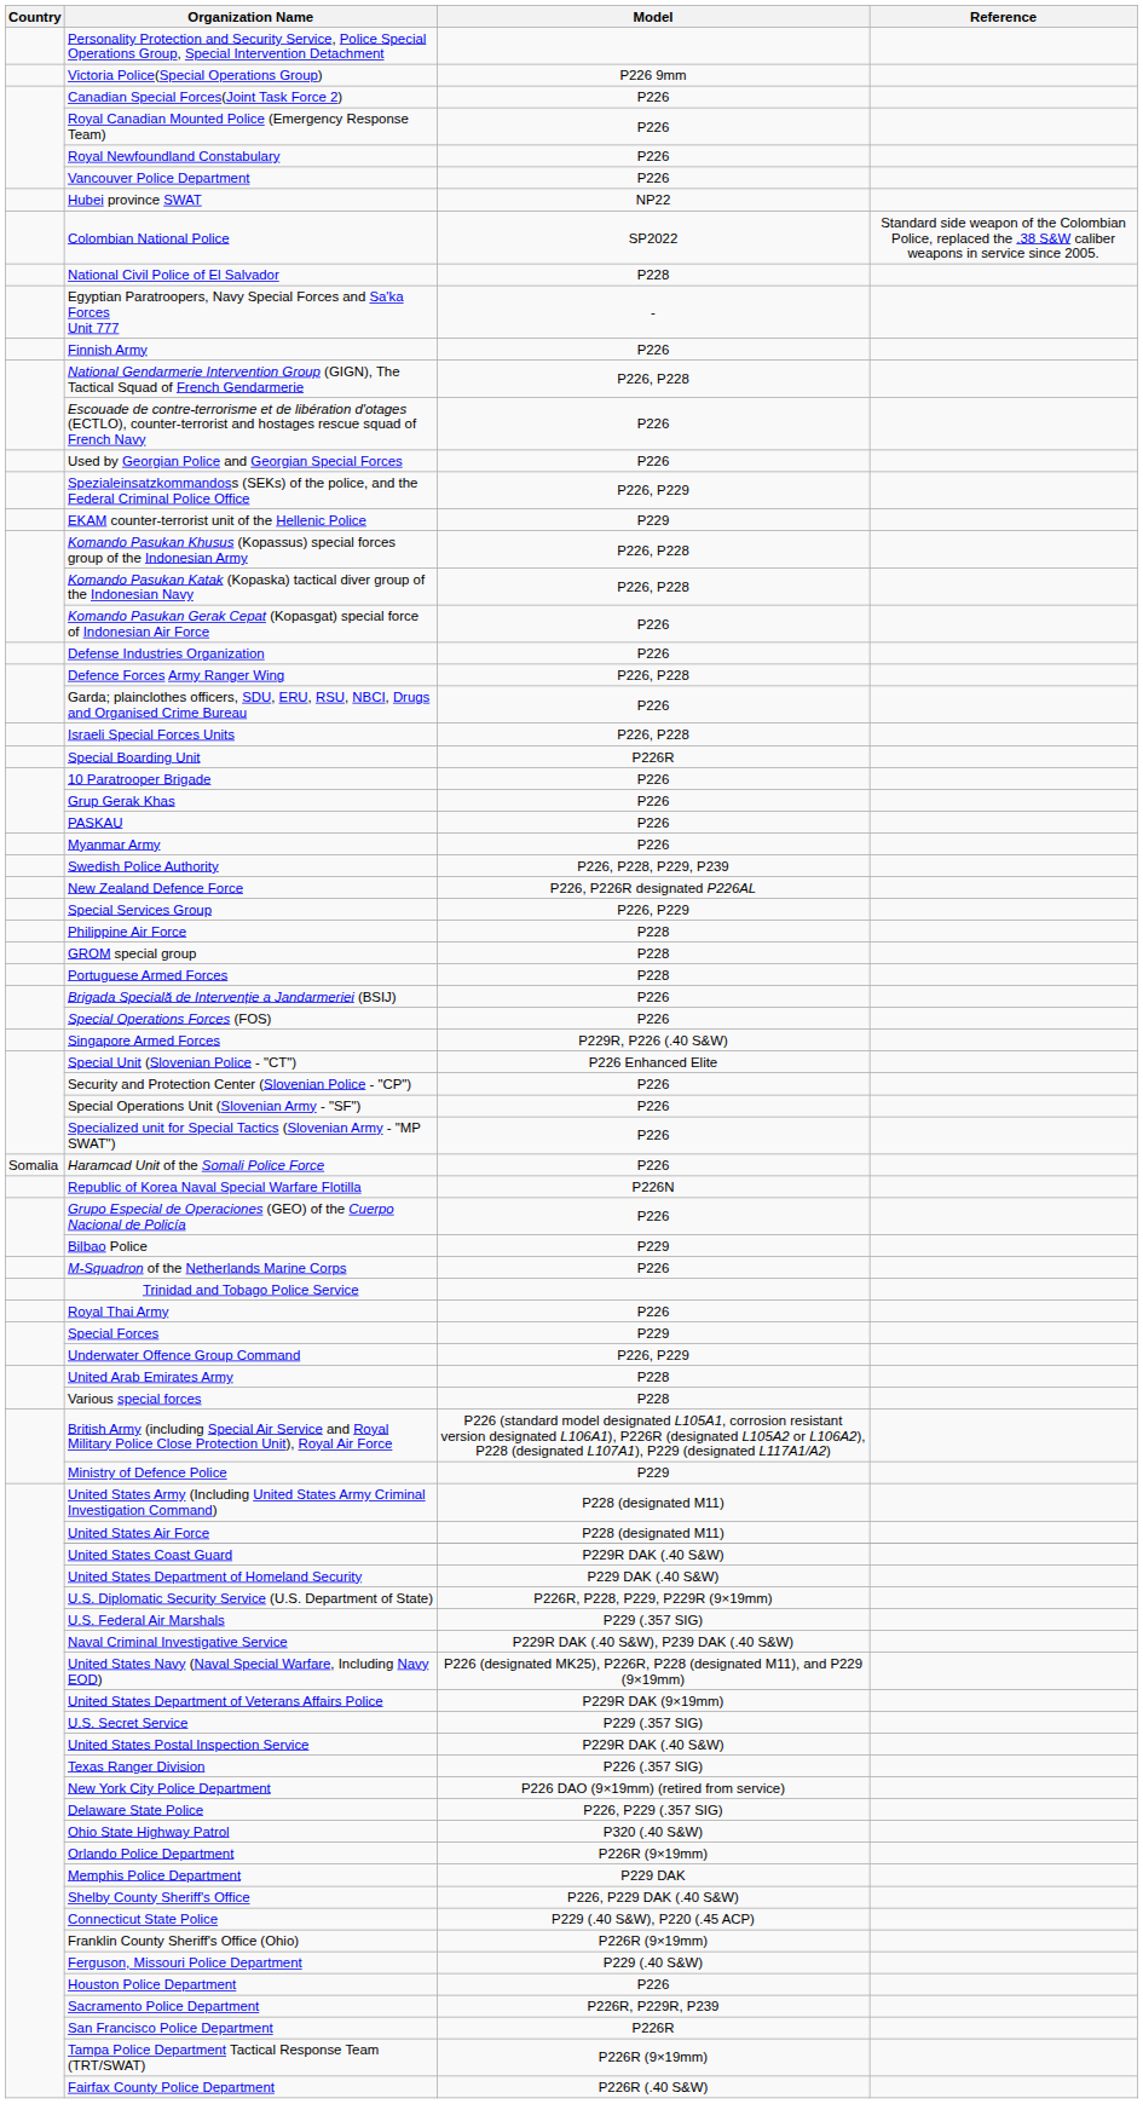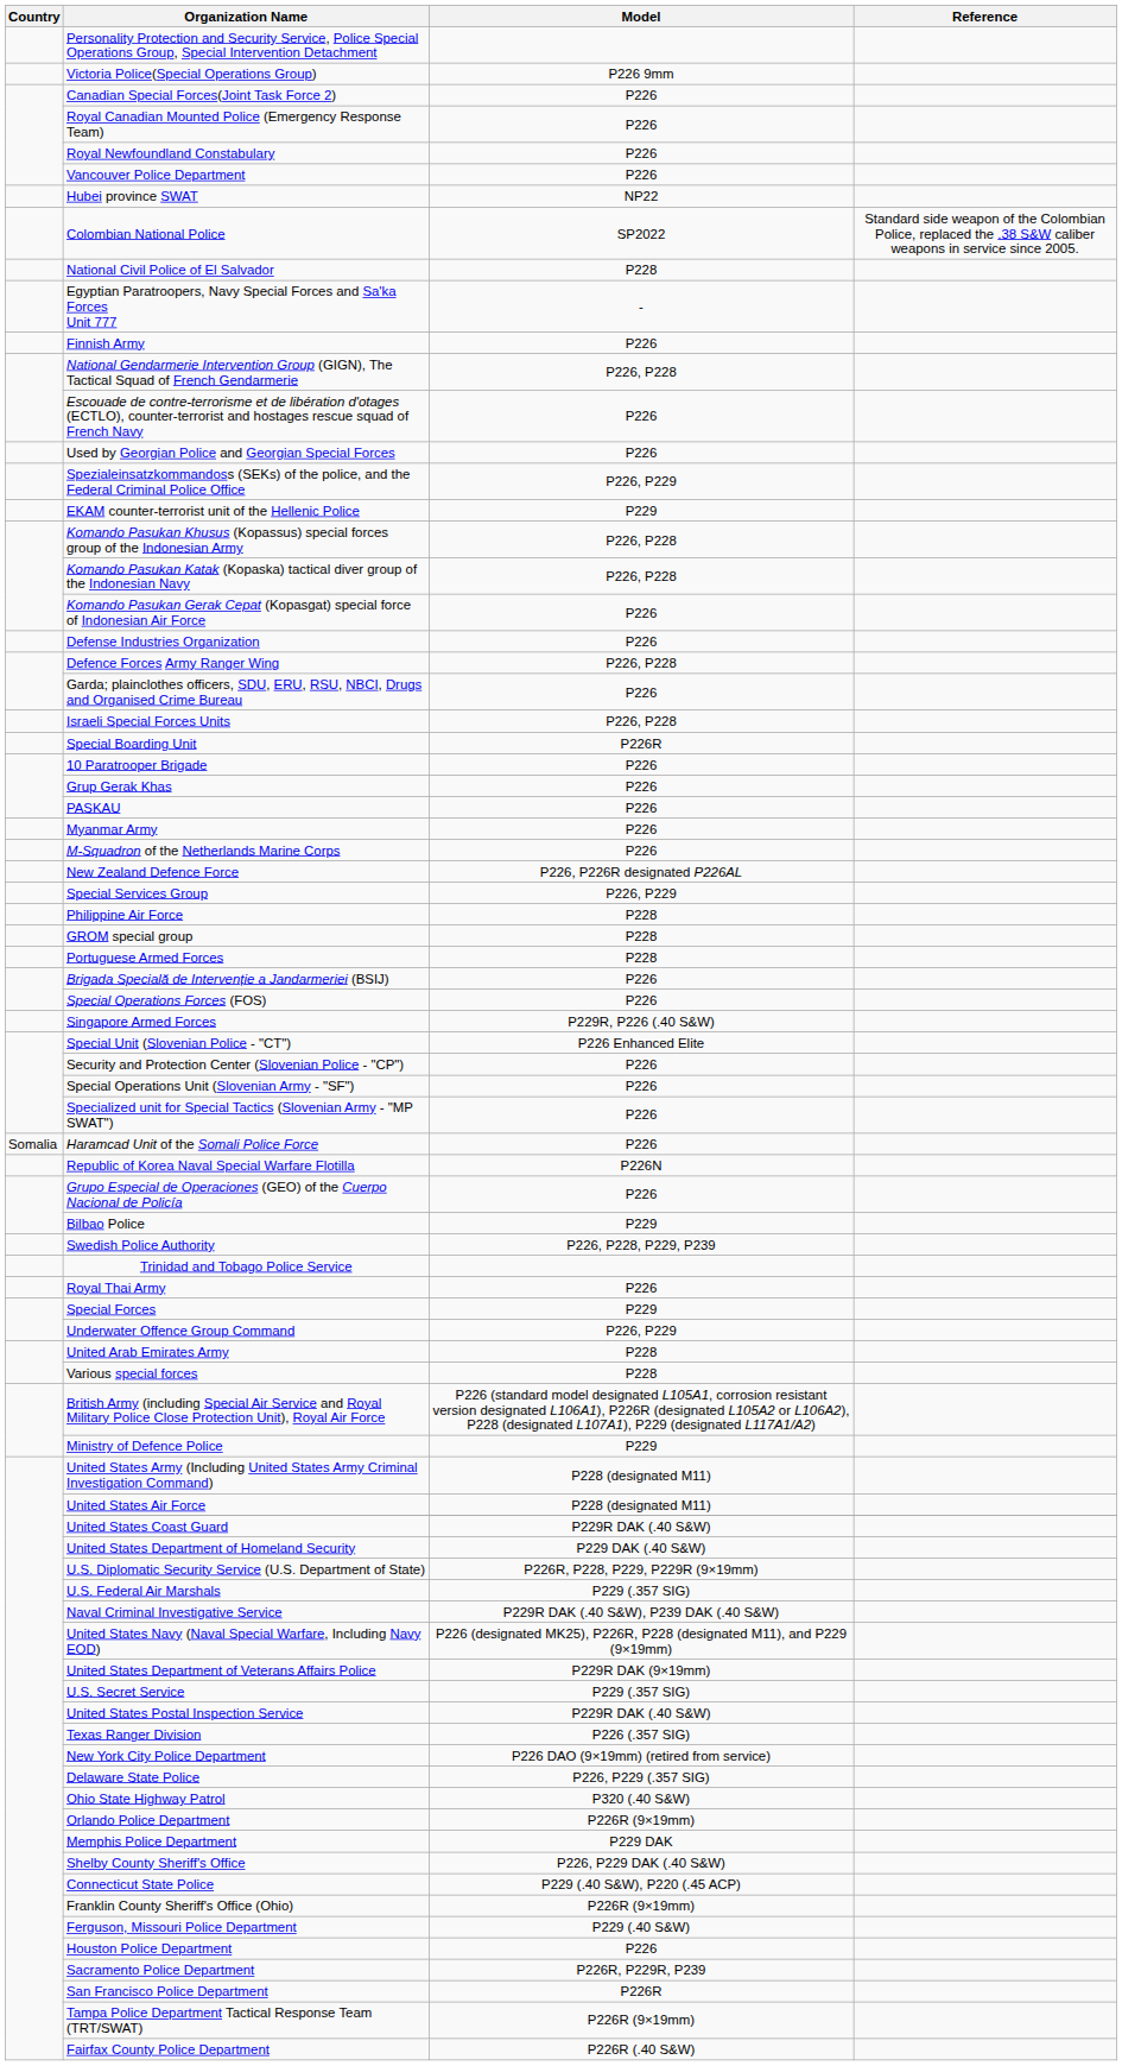 <table class="wikitable" style="font-size: 95%;">
 <tr>
 <th>Country</th>
 <th>Organization Name</th>
 <th>Model</th>
 <th>Reference</th>
 </tr>
 <tr>
 <td></td>
 <td><a href='#'>Personality Protection and Security Service</a>, <a href='#'>Police Special Operations Group</a>, <a href='#'>Special Intervention Detachment</a></td>
 <td></td>
 <td style="text-align:center;"></td>
 </tr>
 <tr>
 <td></td>
 <td><a href='#'>Victoria Police</a>(<a href='#'>Special Operations Group</a>)</td>
 <td style="text-align:center;">P226 9mm</td>
 <td style="text-align:center;"></td>
 </tr>
 <tr>
 <td rowspan="4"></td>
 <td><a href='#'>Canadian Special Forces</a>(<a href='#'>Joint Task Force 2</a>)</td>
 <td style="text-align:center;">P226</td>
 <td style="text-align:center;"></td>
 </tr>
 <tr>
 <td><a href='#'>Royal Canadian Mounted Police</a> (Emergency Response Team)</td>
 <td style="text-align:center;">P226</td>
 <td style="text-align:center;"></td>
 </tr>
 <tr>
 <td><a href='#'>Royal Newfoundland Constabulary</a></td>
 <td style="text-align:center;">P226</td>
 <td style="text-align:center;"></td>
 </tr>
 <tr>
 <td><a href='#'>Vancouver Police Department</a></td>
 <td style="text-align:center;">P226</td>
 <td style="text-align:center;"></td>
 </tr>
 <tr>
 <td></td>
 <td><a href='#'>Hubei</a> province <a href='#'>SWAT</a></td>
 <td style="text-align:center;">NP22</td>
 <td style="text-align:center;"></td>
 </tr>
 <tr>
 <td></td>
 <td><a href='#'>Colombian National Police</a></td>
 <td style="text-align:center;">SP2022</td>
 <td style="text-align:center;">Standard side weapon of the Colombian Police, replaced the <a href='#'>.38 S&W</a> caliber weapons in service since 2005.</td>
 </tr>
 <tr>
 <td></td>
 <td><a href='#'>National Civil Police of El Salvador</a></td>
 <td style="text-align:center;">P228</td>
 <td style="text-align:center;"></td>
 </tr>
 <tr>
 <td></td>
 <td>Egyptian Paratroopers, Navy Special Forces and <a href='#'>Sa'ka Forces</a><br><a href='#'>Unit 777</a></td>
 <td align="center">-</td>
 <td align="center"></td>
 </tr>
 <tr>
 <td></td>
 <td><a href='#'>Finnish Army</a></td>
 <td style="text-align:center;">P226</td>
 <td style="text-align:center;"></td>
 </tr>
 <tr>
 <td rowspan="2"></td>
 <td><em><a href='#'>National Gendarmerie Intervention Group</a></em> (GIGN), The Tactical Squad of <a href='#'>French Gendarmerie</a></td>
 <td style="text-align:center;">P226, P228</td>
 <td style="text-align:center;"></td>
 </tr>
 <tr>
 <td><em>Escouade de contre-terrorisme et de libération d'otages</em> (ECTLO), counter-terrorist and hostages rescue squad of <a href='#'>French Navy</a></td>
 <td style="text-align:center;">P226</td>
 <td style="text-align:center;"></td>
 </tr>
 <tr>
 <td></td>
 <td>Used by <a href='#'>Georgian Police</a> and <a href='#'>Georgian Special Forces</a></td>
 <td style="text-align:center;">P226</td>
 <td style="text-align:center;"></td>
 </tr>
 <tr>
 <td></td>
 <td><a href='#'>Spezialeinsatzkommandos</a>s (SEKs) of the police, and the <a href='#'>Federal Criminal Police Office</a></td>
 <td style="text-align:center;">P226, P229</td>
 <td style="text-align:center;"></td>
 </tr>
 <tr>
 <td></td>
 <td><a href='#'>EKAM</a> counter-terrorist unit of the <a href='#'>Hellenic Police</a></td>
 <td style="text-align:center;">P229</td>
 <td style="text-align:center;"></td>
 </tr>
 <tr>
 <td rowspan="3"></td>
 <td><em><a href='#'>Komando Pasukan Khusus</a></em> (Kopassus) special forces group of the <a href='#'>Indonesian Army</a></td>
 <td style="text-align:center;">P226, P228</td>
 <td style="text-align:center;"></td>
 </tr>
 <tr>
 <td><em><a href='#'>Komando Pasukan Katak</a></em> (Kopaska) tactical diver group of the <a href='#'>Indonesian Navy</a></td>
 <td style="text-align:center;">P226, P228</td>
 <td style="text-align:center;"></td>
 </tr>
 <tr>
 <td><em><a href='#'>Komando Pasukan Gerak Cepat</a></em> (Kopasgat) special force of <a href='#'>Indonesian Air Force</a></td>
 <td style="text-align:center;">P226</td>
 <td style="text-align:center;"></td>
 </tr>
 <tr>
 <td></td>
 <td><a href='#'>Defense Industries Organization</a></td>
 <td style="text-align:center;">P226</td>
 <td style="text-align:center;"></td>
 </tr>
 <tr>
 <td rowspan="2"></td>
 <td><a href='#'>Defence Forces</a> <a href='#'>Army Ranger Wing</a></td>
 <td style="text-align:center;">P226, P228</td>
 <td style="text-align:center;"></td>
 </tr>
 <tr>
 <td>Garda; plainclothes officers, <a href='#'>SDU</a>, <a href='#'>ERU</a>, <a href='#'>RSU</a>, <a href='#'>NBCI</a>, <a href='#'>Drugs and Organised Crime Bureau</a></td>
 <td style="text-align:center;">P226</td>
 <td style="text-align:center;"></td>
 </tr>
 <tr>
 <td></td>
 <td><a href='#'>Israeli Special Forces Units</a></td>
 <td style="text-align:center;">P226, P228</td>
 <td style="text-align:center;"></td>
 </tr>
 <tr>
 <td></td>
 <td><a href='#'>Special Boarding Unit</a></td>
 <td style="text-align:center;">P226R</td>
 <td style="text-align:center;"></td>
 </tr>
 <tr>
 <td rowspan="3"></td>
 <td><a href='#'>10 Paratrooper Brigade</a></td>
 <td style="text-align:center;">P226</td>
 <td style="text-align:center;"></td>
 </tr>
 <tr>
 <td><a href='#'>Grup Gerak Khas</a></td>
 <td style="text-align:center;">P226</td>
 <td style="text-align:center;"></td>
 </tr>
 <tr>
 <td><a href='#'>PASKAU</a></td>
 <td style="text-align:center;">P226</td>
 <td style="text-align:center;"></td>
 </tr>
 <tr>
 <td></td>
 <td><a href='#'>Myanmar Army</a></td>
 <td style="text-align:center;">P226</td>
 <td style="text-align:center;"></td>
 </tr>
 <tr>
 <td></td>
-<td><a href='#'>Swedish Police Authority</a></td>
-<td style="text-align:center;">P226, P228, P229, P239</td>
+<td><em><a href='#'>M-Squadron</a></em> of the <a href='#'>Netherlands Marine Corps</a></td>
+<td style="text-align:center;">P226</td>
 <td style="text-align:center;"></td>
 </tr>
 <tr>
 <td></td>
 <td><a href='#'>New Zealand Defence Force</a></td>
 <td style="text-align:center;">P226, P226R designated <em>P226AL</em></td>
 <td style="text-align:center;"></td>
 </tr>
 <tr>
 <td></td>
 <td><a href='#'>Special Services Group</a></td>
 <td style="text-align:center;">P226, P229</td>
 <td style="text-align:center;"></td>
 </tr>
 <tr>
 <td></td>
 <td><a href='#'>Philippine Air Force</a></td>
 <td style="text-align:center;">P228</td>
 <td style="text-align:center;"></td>
 </tr>
 <tr>
 <td></td>
 <td><a href='#'>GROM</a> special group</td>
 <td style="text-align:center;">P228</td>
 <td style="text-align:center;"></td>
 </tr>
 <tr>
 <td></td>
 <td><a href='#'>Portuguese Armed Forces</a></td>
 <td style="text-align:center;">P228</td>
 <td style="text-align:center;"></td>
 </tr>
 <tr>
 <td rowspan="2"></td>
 <td><em><a href='#'>Brigada Specială de Intervenție a Jandarmeriei</a></em> (BSIJ)</td>
 <td align="center">P226</td>
 <td align="center"></td>
 </tr>
 <tr>
 <td><em><a href='#'>Special Operations Forces</a></em> (FOS)</td>
 <td align="center">P226</td>
 <td align="center"></td>
 </tr>
 <tr>
 <td></td>
 <td><a href='#'>Singapore Armed Forces</a></td>
 <td style="text-align:center;">P229R, P226 (.40 S&W)</td>
 <td style="text-align:center;"></td>
 </tr>
 <tr>
 <td rowspan="4"></td>
 <td><a href='#'>Special Unit</a> (<a href='#'>Slovenian Police</a> - "CT")</td>
 <td style="text-align:center;">P226 Enhanced Elite</td>
 <td style="text-align:center;"></td>
 </tr>
 <tr>
 <td>Security and Protection Center (<a href='#'>Slovenian Police</a> - "CP")</td>
 <td style="text-align:center;">P226</td>
 <td style="text-align:center;"></td>
 </tr>
 <tr>
 <td>Special Operations Unit (<a href='#'>Slovenian Army</a> - "SF")</td>
 <td style="text-align:center;">P226</td>
 <td style="text-align:center;"></td>
 </tr>
 <tr>
 <td><a href='#'>Specialized unit for Special Tactics</a> (<a href='#'>Slovenian Army</a> - "MP SWAT")</td>
 <td style="text-align:center;">P226</td>
 <td style="text-align:center;"></td>
 </tr>
 <tr>
 <td> Somalia</td>
 <td><em>Haramcad Unit</em> of the <em><a href='#'>Somali Police Force</a></em></td>
 <td style="text-align:center;">P226</td>
 <td style="text-align:center;"></td>
 </tr>
 <tr>
 <td></td>
 <td><a href='#'>Republic of Korea Naval Special Warfare Flotilla</a></td>
 <td style="text-align:center;">P226N</td>
 <td style="text-align:center;"></td>
 </tr>
 <tr>
 <td rowspan="2"></td>
 <td><em><a href='#'>Grupo Especial de Operaciones</a></em> (GEO) of the <em><a href='#'>Cuerpo Nacional de Policía</a></em></td>
 <td style="text-align:center;">P226</td>
 <td style="text-align:center;"></td>
 </tr>
 <tr>
 <td><a href='#'>Bilbao</a> Police</td>
 <td style="text-align:center;">P229</td>
 <td style="text-align:center;"></td>
 </tr>
 <tr>
 <td></td>
-<td><em><a href='#'>M-Squadron</a></em> of the <a href='#'>Netherlands Marine Corps</a></td>
-<td style="text-align:center;">P226</td>
+<td><a href='#'>Swedish Police Authority</a></td>
+<td style="text-align:center;">P226, P228, P229, P239</td>
 <td style="text-align:center;"></td>
 </tr>
 <tr>
 <td></td>
 <td style="text-align:center;"><a href='#'>Trinidad and Tobago Police Service</a></td>
 <td></td>
 <td style="text-align:center;"></td>
 </tr>
 <tr>
 <td></td>
 <td><a href='#'>Royal Thai Army</a></td>
 <td style="text-align:center;">P226</td>
 <td style="text-align:center;"></td>
 </tr>
 <tr>
 <td rowspan="2"></td>
 <td><a href='#'>Special Forces</a></td>
 <td style="text-align:center;">P229</td>
 <td style="text-align:center;"></td>
 </tr>
 <tr>
 <td><a href='#'>Underwater Offence Group Command</a></td>
 <td style="text-align:center;">P226, P229</td>
 <td style="text-align:center;"></td>
 </tr>
 <tr>
 <td rowspan="2"></td>
 <td><a href='#'>United Arab Emirates Army</a></td>
 <td style="text-align:center;">P228</td>
 <td style="text-align:center;"></td>
 </tr>
 <tr>
 <td>Various <a href='#'>special forces</a></td>
 <td style="text-align:center;">P228</td>
 <td style="text-align:center;"></td>
 </tr>
 <tr>
 <td rowspan="2"></td>
 <td><a href='#'>British Army</a> (including <a href='#'>Special Air Service</a> and <a href='#'>Royal Military Police Close Protection Unit</a>), <a href='#'>Royal Air Force</a></td>
 <td style="text-align:center;">P226 (standard model designated <em>L105A1</em>, corrosion resistant version designated <em>L106A1</em>), P226R (designated <em>L105A2</em> or <em>L106A2</em>), P228 (designated <em>L107A1</em>), P229 (designated <em>L117A1/A2</em>)</td>
 <td style="text-align:center;"></td>
 </tr>
 <tr>
 <td><a href='#'>Ministry of Defence Police</a></td>
 <td style="text-align:center;">P229</td>
 <td style="text-align:center;"></td>
 </tr>
 <tr>
 <td rowspan="27"></td>
 <td><a href='#'>United States Army</a> (Including <a href='#'>United States Army Criminal Investigation Command</a>)</td>
 <td style="text-align:center;">P228 (designated M11)</td>
 <td style="text-align:center;"></td>
 </tr>
 <tr>
 <td><a href='#'>United States Air Force</a></td>
 <td style="text-align:center;">P228 (designated M11)</td>
 <td style="text-align:center;"></td>
 </tr>
 <tr>
 </tr>
 <tr>
 <td><a href='#'>United States Coast Guard</a></td>
 <td style="text-align:center;">P229R DAK (.40 S&W)</td>
 <td style="text-align:center;"></td>
 </tr>
 <tr>
 <td><a href='#'>United States Department of Homeland Security</a></td>
 <td style="text-align:center;">P229 DAK (.40 S&W)</td>
 <td style="text-align:center;"></td>
 </tr>
 <tr>
 <td><a href='#'>U.S. Diplomatic Security Service</a> (U.S. Department of State)</td>
 <td style="text-align:center;">P226R, P228, P229, P229R (9×19mm)</td>
 <td style="text-align:center;"></td>
 </tr>
 <tr>
 <td><a href='#'>U.S. Federal Air Marshals</a></td>
 <td style="text-align:center;">P229 (.357 SIG)</td>
 <td style="text-align:center;"></td>
 </tr>
 <tr>
 <td><a href='#'>Naval Criminal Investigative Service</a></td>
 <td style="text-align:center;">P229R DAK (.40 S&W), P239 DAK (.40 S&W)</td>
 <td style="text-align:center;"></td>
 </tr>
 <tr>
 <td><a href='#'>United States Navy</a> (<a href='#'>Naval Special Warfare</a>, Including <a href='#'>Navy EOD</a>)</td>
 <td style="text-align:center;">P226 (designated MK25), P226R, P228 (designated M11), and P229 (9×19mm)</td>
 <td style="text-align:center;"></td>
 </tr>
 <tr>
 <td><a href='#'>United States Department of Veterans Affairs Police</a></td>
 <td style="text-align:center;">P229R DAK (9×19mm)</td>
 <td style="text-align:center;"></td>
 </tr>
 <tr>
 <td><a href='#'>U.S. Secret Service</a></td>
 <td style="text-align:center;">P229 (.357 SIG)</td>
 <td style="text-align:center;"></td>
 </tr>
 <tr>
 <td><a href='#'>United States Postal Inspection Service</a></td>
 <td style="text-align:center;">P229R DAK (.40 S&W)</td>
 <td style="text-align:center;"></td>
 </tr>
 <tr>
 <td><a href='#'>Texas Ranger Division</a></td>
 <td style="text-align:center;">P226 (.357 SIG)</td>
 <td style="text-align:center;"></td>
 </tr>
 <tr>
 <td><a href='#'>New York City Police Department</a></td>
 <td style="text-align:center;">P226 DAO (9×19mm) (retired from service)</td>
 <td style="text-align:center;"></td>
 </tr>
 <tr>
 <td><a href='#'>Delaware State Police</a></td>
 <td style="text-align:center;">P226, P229 (.357 SIG)</td>
 <td style="text-align:center;"></td>
 </tr>
 <tr>
 <td><a href='#'>Ohio State Highway Patrol</a></td>
 <td style="text-align:center;">P320 (.40 S&W)</td>
 <td style="text-align:center;"></td>
 </tr>
 <tr>
 <td><a href='#'>Orlando Police Department</a></td>
 <td style="text-align:center;">P226R (9×19mm)</td>
 <td style="text-align:center;"></td>
 </tr>
 <tr>
 <td><a href='#'>Memphis Police Department</a></td>
 <td style="text-align:center;">P229 DAK</td>
 <td style="text-align:center;"></td>
 </tr>
 <tr>
 <td><a href='#'>Shelby County Sheriff's Office</a></td>
 <td style="text-align:center;">P226, P229 DAK (.40 S&W)</td>
 <td style="text-align:center;"></td>
 </tr>
 <tr>
 <td><a href='#'>Connecticut State Police</a></td>
 <td style="text-align:center;">P229 (.40 S&W), P220 (.45 ACP)</td>
 <td style="text-align:center;"></td>
 </tr>
 <tr>
 <td>Franklin County Sheriff's Office (Ohio)</td>
 <td style="text-align:center;">P226R (9×19mm)</td>
 <td style="text-align:center;"></td>
 </tr>
 <tr>
 <td><a href='#'>Ferguson, Missouri Police Department</a></td>
 <td style="text-align:center;">P229 (.40 S&W)</td>
 <td style="text-align:center;"></td>
 </tr>
 <tr>
 <td><a href='#'>Houston Police Department</a></td>
 <td style="text-align:center;">P226</td>
 <td style="text-align:center;"></td>
 </tr>
 <tr>
 <td><a href='#'>Sacramento Police Department</a></td>
 <td style="text-align:center;">P226R, P229R, P239</td>
 <td style="text-align:center;"></td>
 </tr>
 <tr>
 <td><a href='#'>San Francisco Police Department</a></td>
 <td style="text-align:center;">P226R</td>
 <td style="text-align:center;"></td>
 </tr>
 <tr>
 <td><a href='#'>Tampa Police Department</a> Tactical Response Team (TRT/SWAT)</td>
 <td style="text-align:center;">P226R (9×19mm)</td>
 <td style="text-align:center;"></td>
 </tr>
 <tr>
 <td><a href='#'>Fairfax County Police Department</a></td>
 <td style="text-align:center;">P226R (.40 S&W)</td>
 <td style="text-align:center;"></td>
 </tr>
 </table>
